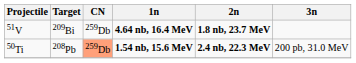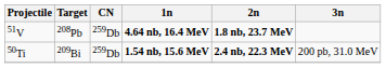 <table class="wikitable">
 <tr>
 <th>Projectile</th>
 <th>Target</th>
 <th>CN</th>
 <th>1n</th>
 <th>2n</th>
 <th>3n</th>
 </tr>
 <tr>
 <td><sup>51</sup>V</td>
-<td><sup>209</sup>Bi</td>
+<td><sup>208</sup>Pb</td>
 <td><sup>259</sup>Db</td>
 <td><strong>4.64 nb, 16.4 MeV</strong></td>
 <td><strong>1.8 nb, 23.7 MeV</strong></td>
 <td></td>
 </tr>
 <tr>
 <td><sup>50</sup>Ti</td>
-<td><sup>208</sup>Pb</td>
-<td style="background: lightsalmon;"><sup>259</sup>Db</td>
+<td><sup>209</sup>Bi</td>
+<td><sup>259</sup>Db</td>
 <td><strong>1.54 nb, 15.6 MeV</strong></td>
 <td><strong>2.4 nb, 22.3 MeV</strong></td>
 <td>200 pb, 31.0 MeV</td>
 </tr>
 <tr>
 </tr>
 </table>
